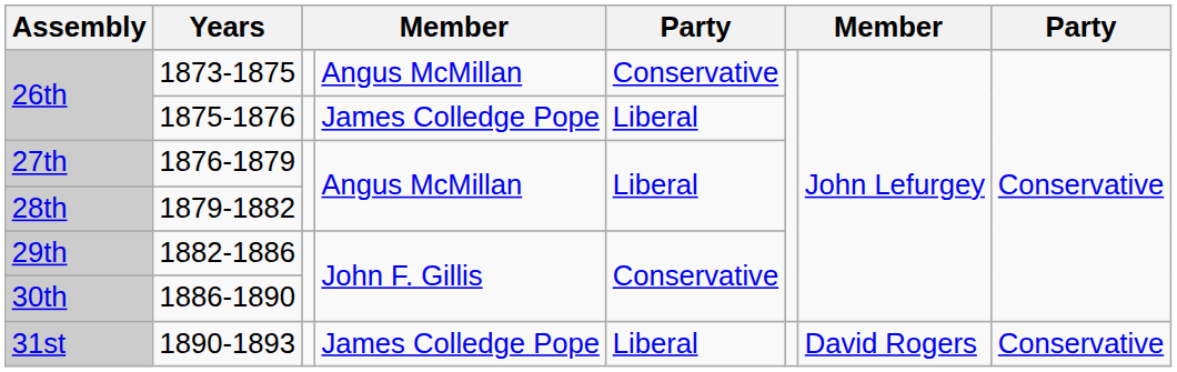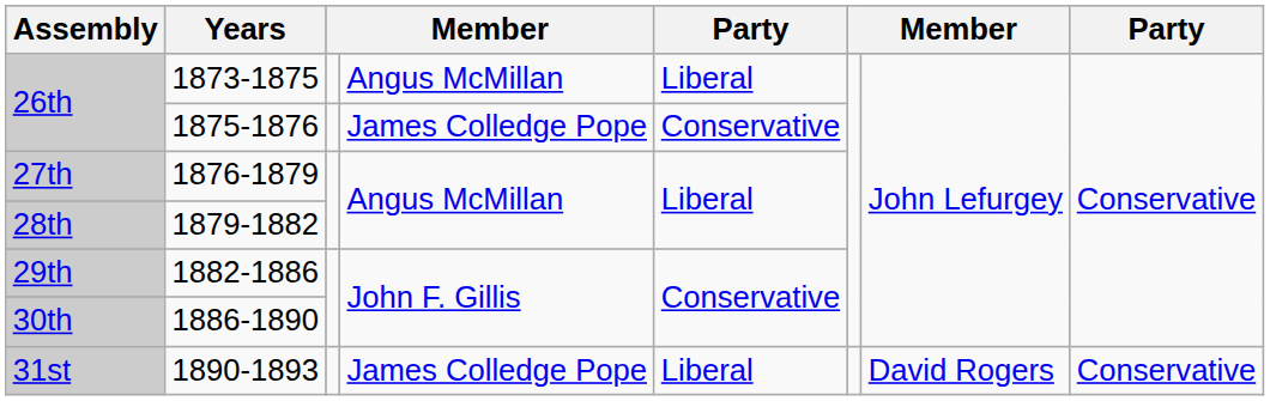 <table class="wikitable">
 <tr>
 <th>Assembly</th>
 <th>Years</th>
 <th colspan="2">Member</th>
 <th>Party</th>
 <th colspan="2">Member</th>
 <th>Party</th>
 </tr>
 <tr>
 <td bgcolor="CCCCCC" rowspan="2"><a href='#'>26th</a></td>
 <td>1873-1875</td>
 <td></td>
 <td><a href='#'>Angus McMillan</a></td>
-<td><a href='#'>Conservative</a></td>
+<td><a href='#'>Liberal</a></td>
 <td rowspan="6" ></td>
 <td rowspan="6"><a href='#'>John Lefurgey</a></td>
 <td rowspan="6"><a href='#'>Conservative</a></td>
 </tr>
 <tr>
 <td>1875-1876</td>
 <td></td>
 <td><a href='#'>James Colledge Pope</a></td>
-<td><a href='#'>Liberal</a></td>
+<td><a href='#'>Conservative</a></td>
 </tr>
 <tr>
 <td bgcolor="CCCCCC"><a href='#'>27th</a></td>
 <td>1876-1879</td>
 <td rowspan="2" ></td>
 <td rowspan="2"><a href='#'>Angus McMillan</a></td>
 <td rowspan="2"><a href='#'>Liberal</a></td>
 </tr>
 <tr>
 <td bgcolor="CCCCCC"><a href='#'>28th</a></td>
 <td>1879-1882</td>
 </tr>
 <tr>
 <td bgcolor="CCCCCC"><a href='#'>29th</a></td>
 <td>1882-1886</td>
 <td rowspan="2" ></td>
 <td rowspan="2"><a href='#'>John F. Gillis</a></td>
 <td rowspan="2"><a href='#'>Conservative</a></td>
 </tr>
 <tr>
 <td bgcolor="CCCCCC"><a href='#'>30th</a></td>
 <td>1886-1890</td>
 </tr>
 <tr>
 <td bgcolor="CCCCCC"><a href='#'>31st</a></td>
 <td>1890-1893</td>
 <td></td>
 <td><a href='#'>James Colledge Pope</a></td>
 <td><a href='#'>Liberal</a></td>
 <td></td>
 <td><a href='#'>David Rogers</a></td>
 <td><a href='#'>Conservative</a></td>
 </tr>
 </table>
